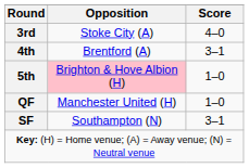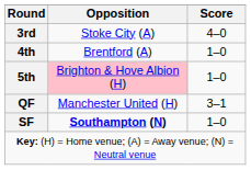 <table class="wikitable plainrowheaders" style="text-align:center;margin:0">
 <tr>
 </tr>
 <tr>
 <th scope="col" style="width:25px">Round</th>
 <th scope="col" style="width:180px">Opposition</th>
 <th scope="col" style="width:70px">Score</th>
 </tr>
 <tr>
 <th scope=row style="text-align:center">3rd</th>
 <td><a href='#'>Stoke City</a> (<a href='#'>A</a>)</td>
 <td>4–0<br></td>
 </tr>
 <tr>
 <th scope=row style="text-align:center">4th</th>
 <td><a href='#'>Brentford</a> (<a href='#'>A</a>)</td>
-<td>3–1</td>
+<td>1–0</td>
 </tr>
 <tr>
 <th scope=row style="text-align:center">5th</th>
 <td style="background: pink;"><a href='#'>Brighton & Hove Albion</a> (<a href='#'>H</a>)</td>
 <td>1–0</td>
 </tr>
 <tr>
 <th scope=row style="text-align:center">QF</th>
 <td><a href='#'>Manchester United</a> (<a href='#'>H</a>)</td>
-<td>1–0</td>
+<td>3–1</td>
 </tr>
 <tr>
 <th scope=row style="text-align:center">SF</th>
-<td><a href='#'>Southampton</a> (<a href='#'>N</a>)</td>
-<td>3–1</td>
+<td><strong><a href='#'>Southampton</a> (<a href='#'>N</a>)</strong></td>
+<td>1–0</td>
 </tr>
 <tr>
 <td colspan="3"><small><strong>Key:</strong> (H) = Home venue; (A) = Away venue; (N) = <a href='#'>Neutral venue</a></small></td>
 </tr>
 </table>
